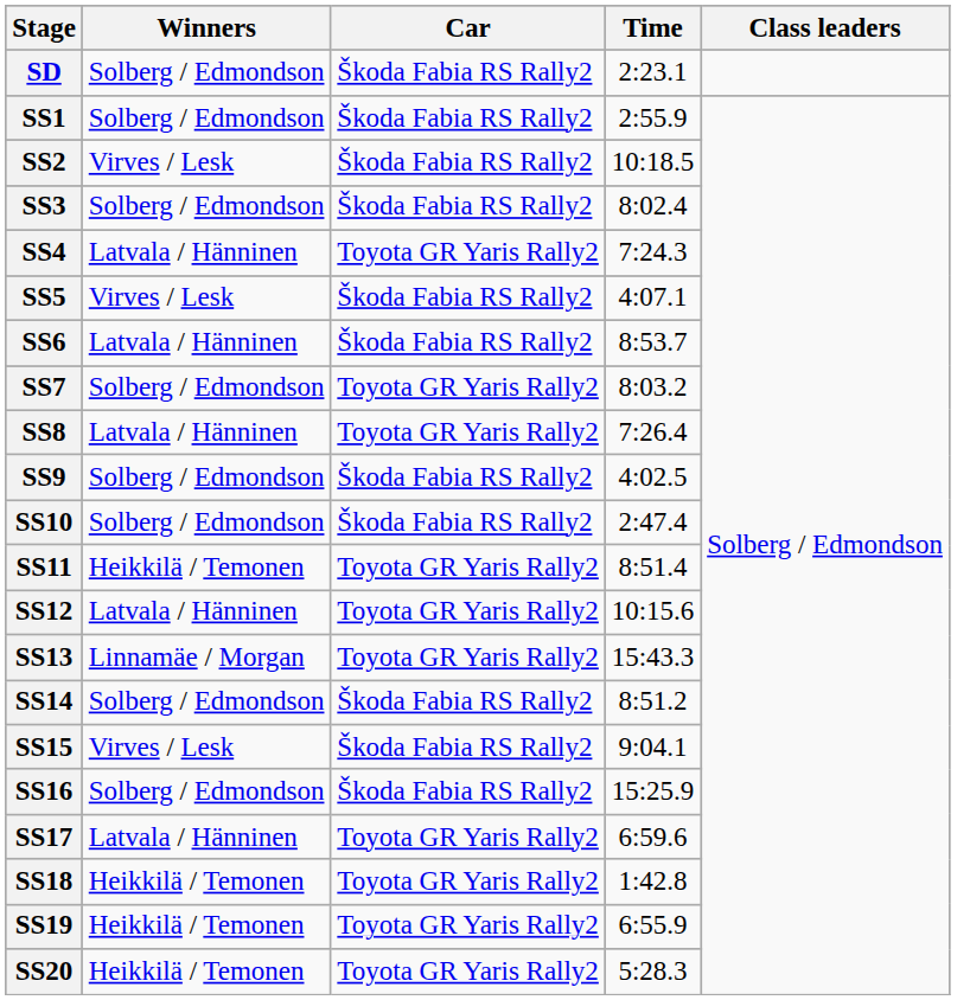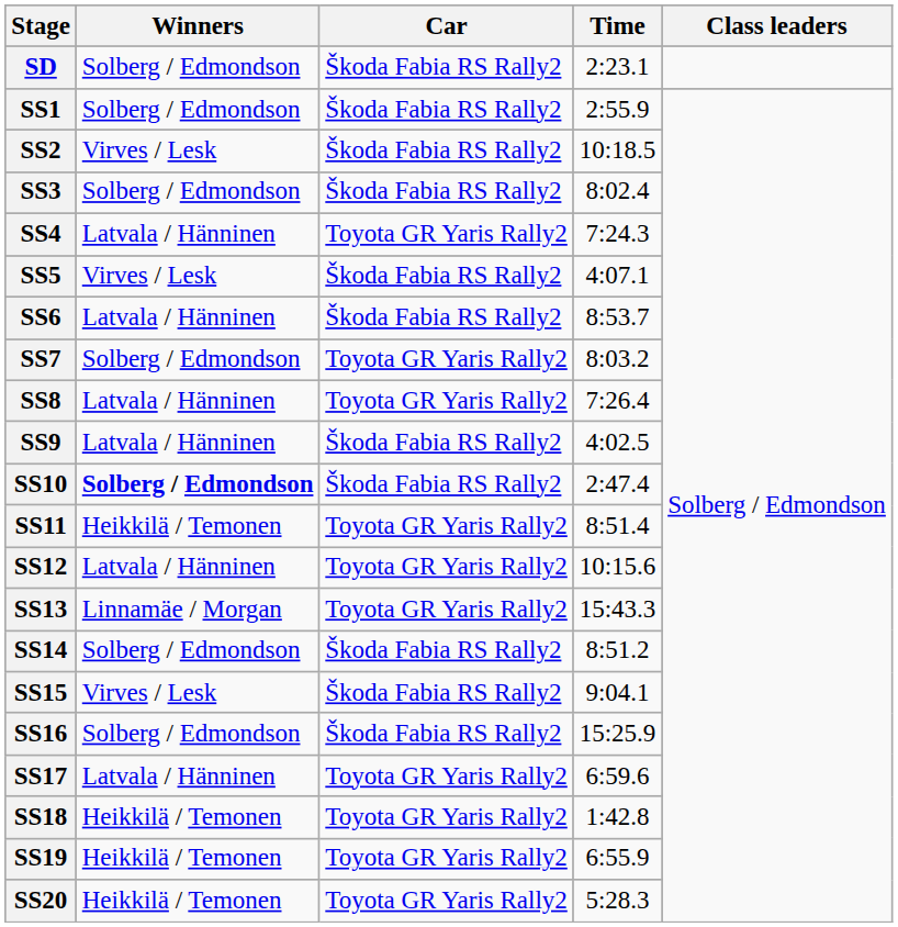 <table class="wikitable" style="font-size:85%">
 <tr>
 <th>Stage</th>
 <th>Winners</th>
 <th>Car</th>
 <th>Time</th>
 <th>Class leaders</th>
 </tr>
 <tr>
 <th><a href='#'>SD</a></th>
 <td><a href='#'>Solberg</a> / <a href='#'>Edmondson</a></td>
 <td><a href='#'>Škoda Fabia RS Rally2</a></td>
 <td align="center">2:23.1</td>
 <td></td>
 </tr>
 <tr>
 <th>SS1</th>
 <td><a href='#'>Solberg</a> / <a href='#'>Edmondson</a></td>
 <td><a href='#'>Škoda Fabia RS Rally2</a></td>
 <td align="center">2:55.9</td>
 <td rowspan="20"><a href='#'>Solberg</a> / <a href='#'>Edmondson</a></td>
 </tr>
 <tr>
 <th>SS2</th>
 <td><a href='#'>Virves</a> / <a href='#'>Lesk</a></td>
 <td><a href='#'>Škoda Fabia RS Rally2</a></td>
 <td align="center">10:18.5</td>
 </tr>
 <tr>
 <th>SS3</th>
 <td><a href='#'>Solberg</a> / <a href='#'>Edmondson</a></td>
 <td><a href='#'>Škoda Fabia RS Rally2</a></td>
 <td align="center">8:02.4</td>
 </tr>
 <tr>
 <th>SS4</th>
 <td><a href='#'>Latvala</a> / <a href='#'>Hänninen</a></td>
 <td><a href='#'>Toyota GR Yaris Rally2</a></td>
 <td align="center">7:24.3</td>
 </tr>
 <tr>
 <th>SS5</th>
 <td><a href='#'>Virves</a> / <a href='#'>Lesk</a></td>
 <td><a href='#'>Škoda Fabia RS Rally2</a></td>
 <td align="center">4:07.1</td>
 </tr>
 <tr>
 <th>SS6</th>
 <td><a href='#'>Latvala</a> / <a href='#'>Hänninen</a></td>
 <td><a href='#'>Škoda Fabia RS Rally2</a></td>
 <td align="center">8:53.7</td>
 </tr>
 <tr>
 <th>SS7</th>
 <td><a href='#'>Solberg</a> / <a href='#'>Edmondson</a></td>
 <td><a href='#'>Toyota GR Yaris Rally2</a></td>
 <td align="center">8:03.2</td>
 </tr>
 <tr>
 <th>SS8</th>
 <td><a href='#'>Latvala</a> / <a href='#'>Hänninen</a></td>
 <td><a href='#'>Toyota GR Yaris Rally2</a></td>
 <td align="center">7:26.4</td>
 </tr>
 <tr>
 <th>SS9</th>
-<td><a href='#'>Solberg</a> / <a href='#'>Edmondson</a></td>
+<td><a href='#'>Latvala</a> / <a href='#'>Hänninen</a></td>
 <td><a href='#'>Škoda Fabia RS Rally2</a></td>
 <td align="center">4:02.5</td>
 </tr>
 <tr>
 <th>SS10</th>
-<td><a href='#'>Solberg</a> / <a href='#'>Edmondson</a></td>
+<td><strong><a href='#'>Solberg</a> / <a href='#'>Edmondson</a></strong></td>
 <td><a href='#'>Škoda Fabia RS Rally2</a></td>
 <td align="center">2:47.4</td>
 </tr>
 <tr>
 <th>SS11</th>
 <td><a href='#'>Heikkilä</a> / <a href='#'>Temonen</a></td>
 <td><a href='#'>Toyota GR Yaris Rally2</a></td>
 <td align="center">8:51.4</td>
 </tr>
 <tr>
 <th>SS12</th>
 <td><a href='#'>Latvala</a> / <a href='#'>Hänninen</a></td>
 <td><a href='#'>Toyota GR Yaris Rally2</a></td>
 <td align="center">10:15.6</td>
 </tr>
 <tr>
 <th>SS13</th>
 <td><a href='#'>Linnamäe</a> / <a href='#'>Morgan</a></td>
 <td><a href='#'>Toyota GR Yaris Rally2</a></td>
 <td align="center">15:43.3</td>
 </tr>
 <tr>
 <th>SS14</th>
 <td><a href='#'>Solberg</a> / <a href='#'>Edmondson</a></td>
 <td><a href='#'>Škoda Fabia RS Rally2</a></td>
 <td align="center">8:51.2</td>
 </tr>
 <tr>
 <th>SS15</th>
 <td><a href='#'>Virves</a> / <a href='#'>Lesk</a></td>
 <td><a href='#'>Škoda Fabia RS Rally2</a></td>
 <td align="center">9:04.1</td>
 </tr>
 <tr>
 <th>SS16</th>
 <td><a href='#'>Solberg</a> / <a href='#'>Edmondson</a></td>
 <td><a href='#'>Škoda Fabia RS Rally2</a></td>
 <td align="center">15:25.9</td>
 </tr>
 <tr>
 <th>SS17</th>
 <td><a href='#'>Latvala</a> / <a href='#'>Hänninen</a></td>
 <td><a href='#'>Toyota GR Yaris Rally2</a></td>
 <td align="center">6:59.6</td>
 </tr>
 <tr>
 <th>SS18</th>
 <td><a href='#'>Heikkilä</a> / <a href='#'>Temonen</a></td>
 <td><a href='#'>Toyota GR Yaris Rally2</a></td>
 <td align="center">1:42.8</td>
 </tr>
 <tr>
 <th>SS19</th>
 <td><a href='#'>Heikkilä</a> / <a href='#'>Temonen</a></td>
 <td><a href='#'>Toyota GR Yaris Rally2</a></td>
 <td align="center">6:55.9</td>
 </tr>
 <tr>
 <th>SS20</th>
 <td><a href='#'>Heikkilä</a> / <a href='#'>Temonen</a></td>
 <td><a href='#'>Toyota GR Yaris Rally2</a></td>
 <td align="center">5:28.3</td>
 </tr>
 </table>
